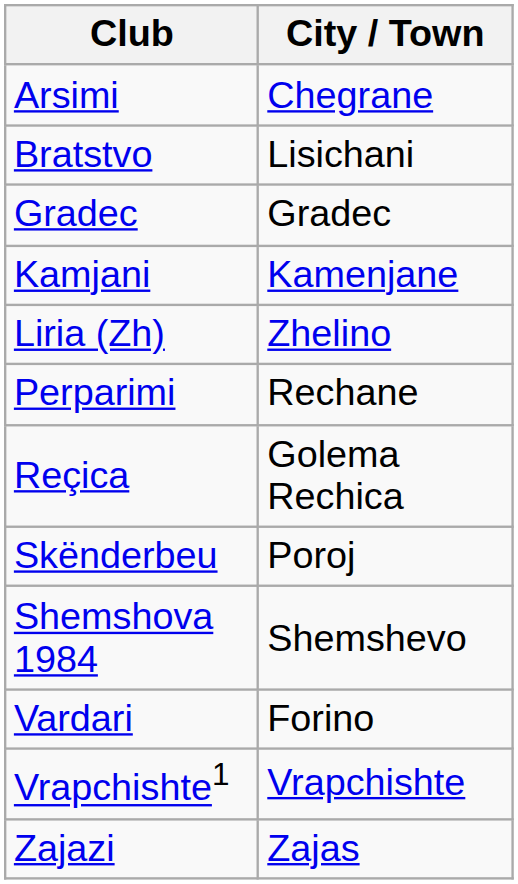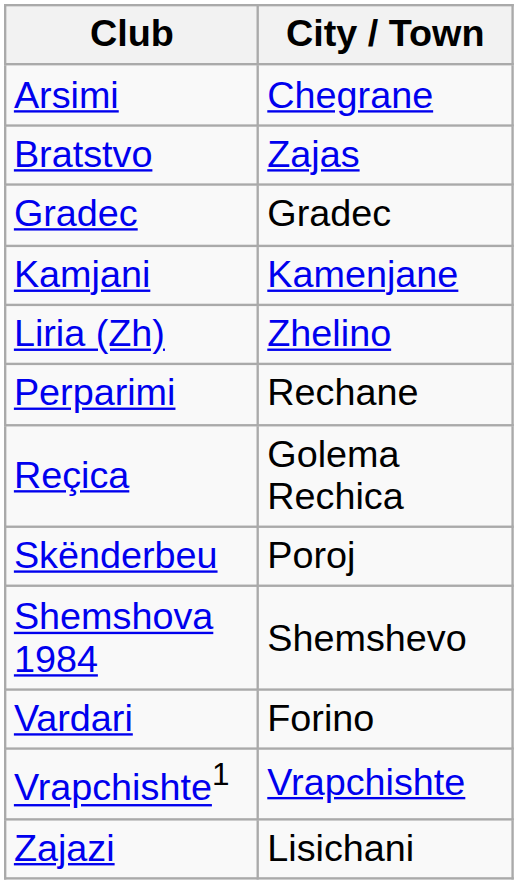 <table class="wikitable sortable">
 <tr>
 <th width="100px">Club</th>
 <th width="100px">City / Town</th>
 </tr>
 <tr>
 <td><a href='#'>Arsimi</a></td>
 <td><a href='#'>Chegrane</a></td>
 </tr>
 <tr>
 <td><a href='#'>Bratstvo</a></td>
-<td>Lisichani</td>
+<td><a href='#'>Zajas</a></td>
 </tr>
 <tr>
 <td><a href='#'>Gradec</a></td>
 <td>Gradec</td>
 </tr>
 <tr>
 <td><a href='#'>Kamjani</a></td>
 <td><a href='#'>Kamenjane</a></td>
 </tr>
 <tr>
 <td><a href='#'>Liria (Zh)</a></td>
 <td><a href='#'>Zhelino</a></td>
 </tr>
 <tr>
 <td><a href='#'>Perparimi</a></td>
 <td>Rechane</td>
 </tr>
 <tr>
 <td><a href='#'>Reçica</a></td>
 <td>Golema Rechica</td>
 </tr>
 <tr>
 <td><a href='#'>Skënderbeu</a></td>
 <td>Poroj</td>
 </tr>
 <tr>
 <td><a href='#'>Shemshova 1984</a></td>
 <td>Shemshevo</td>
 </tr>
 <tr>
 <td><a href='#'>Vardari</a></td>
 <td>Forino</td>
 </tr>
 <tr>
 <td><a href='#'>Vrapchishte</a><sup>1</sup></td>
 <td><a href='#'>Vrapchishte</a></td>
 </tr>
 <tr>
 <td><a href='#'>Zajazi</a></td>
-<td><a href='#'>Zajas</a></td>
+<td>Lisichani</td>
 </tr>
 </table>
